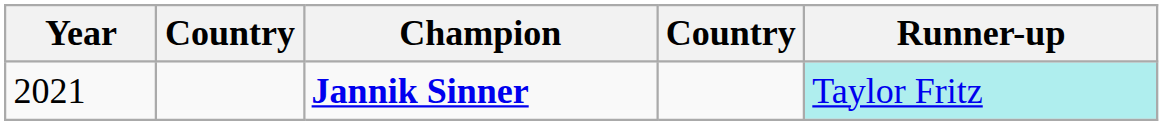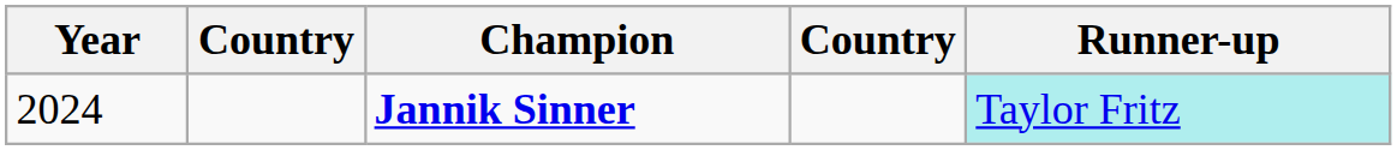 <table class="wikitable">
 <tr>
 <th width="60">Year</th>
 <th>Country</th>
 <th width="150">Champion</th>
 <th>Country</th>
 <th width="150">Runner-up</th>
 </tr>
 <tr>
-<td>2021</td>
+<td>2024</td>
 <td></td>
 <td><strong><a href='#'>Jannik Sinner</a></strong></td>
 <td></td>
 <td style="background: paleturquoise;"><a href='#'>Taylor Fritz</a></td>
 </tr>
 </table>
